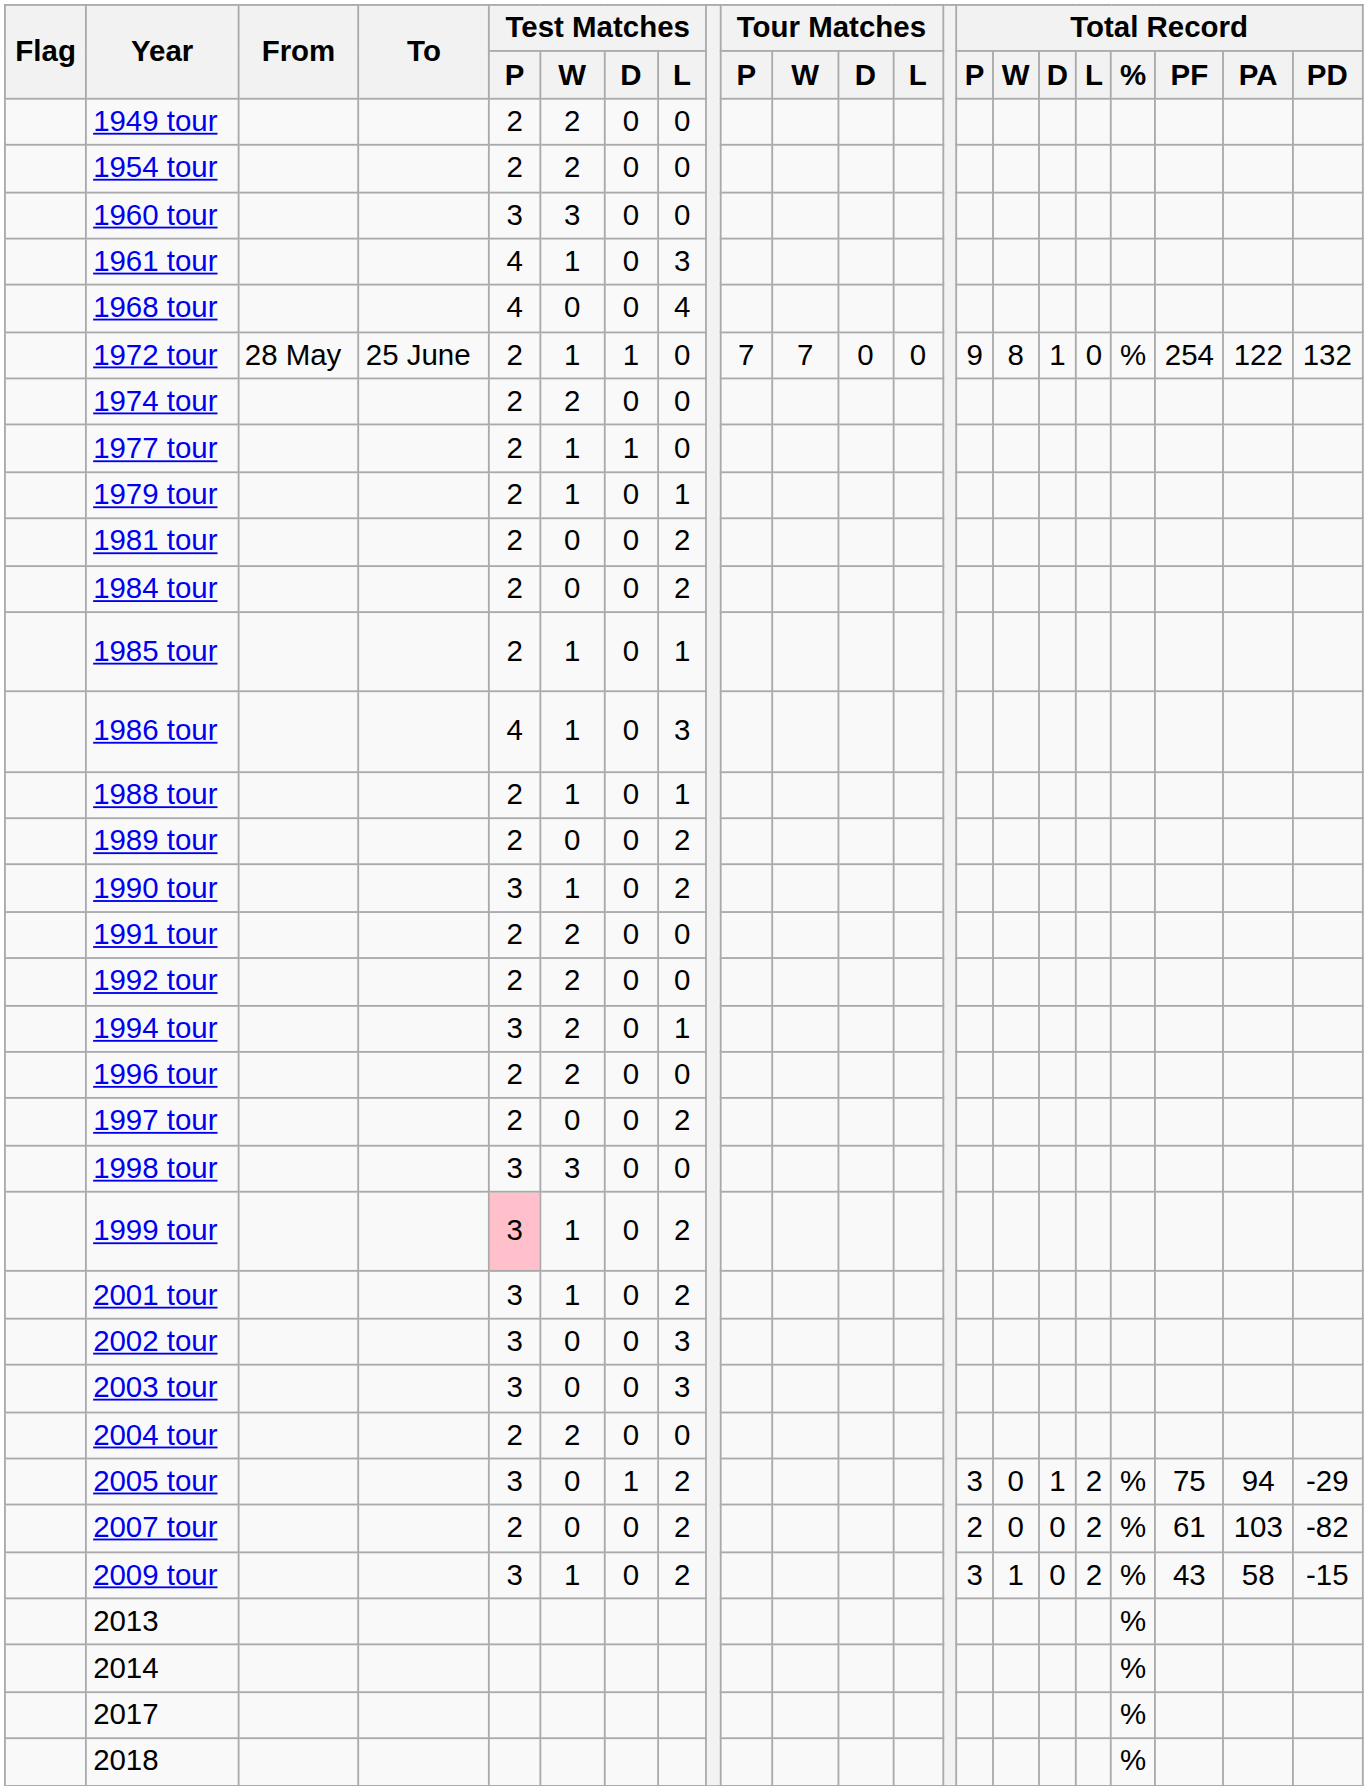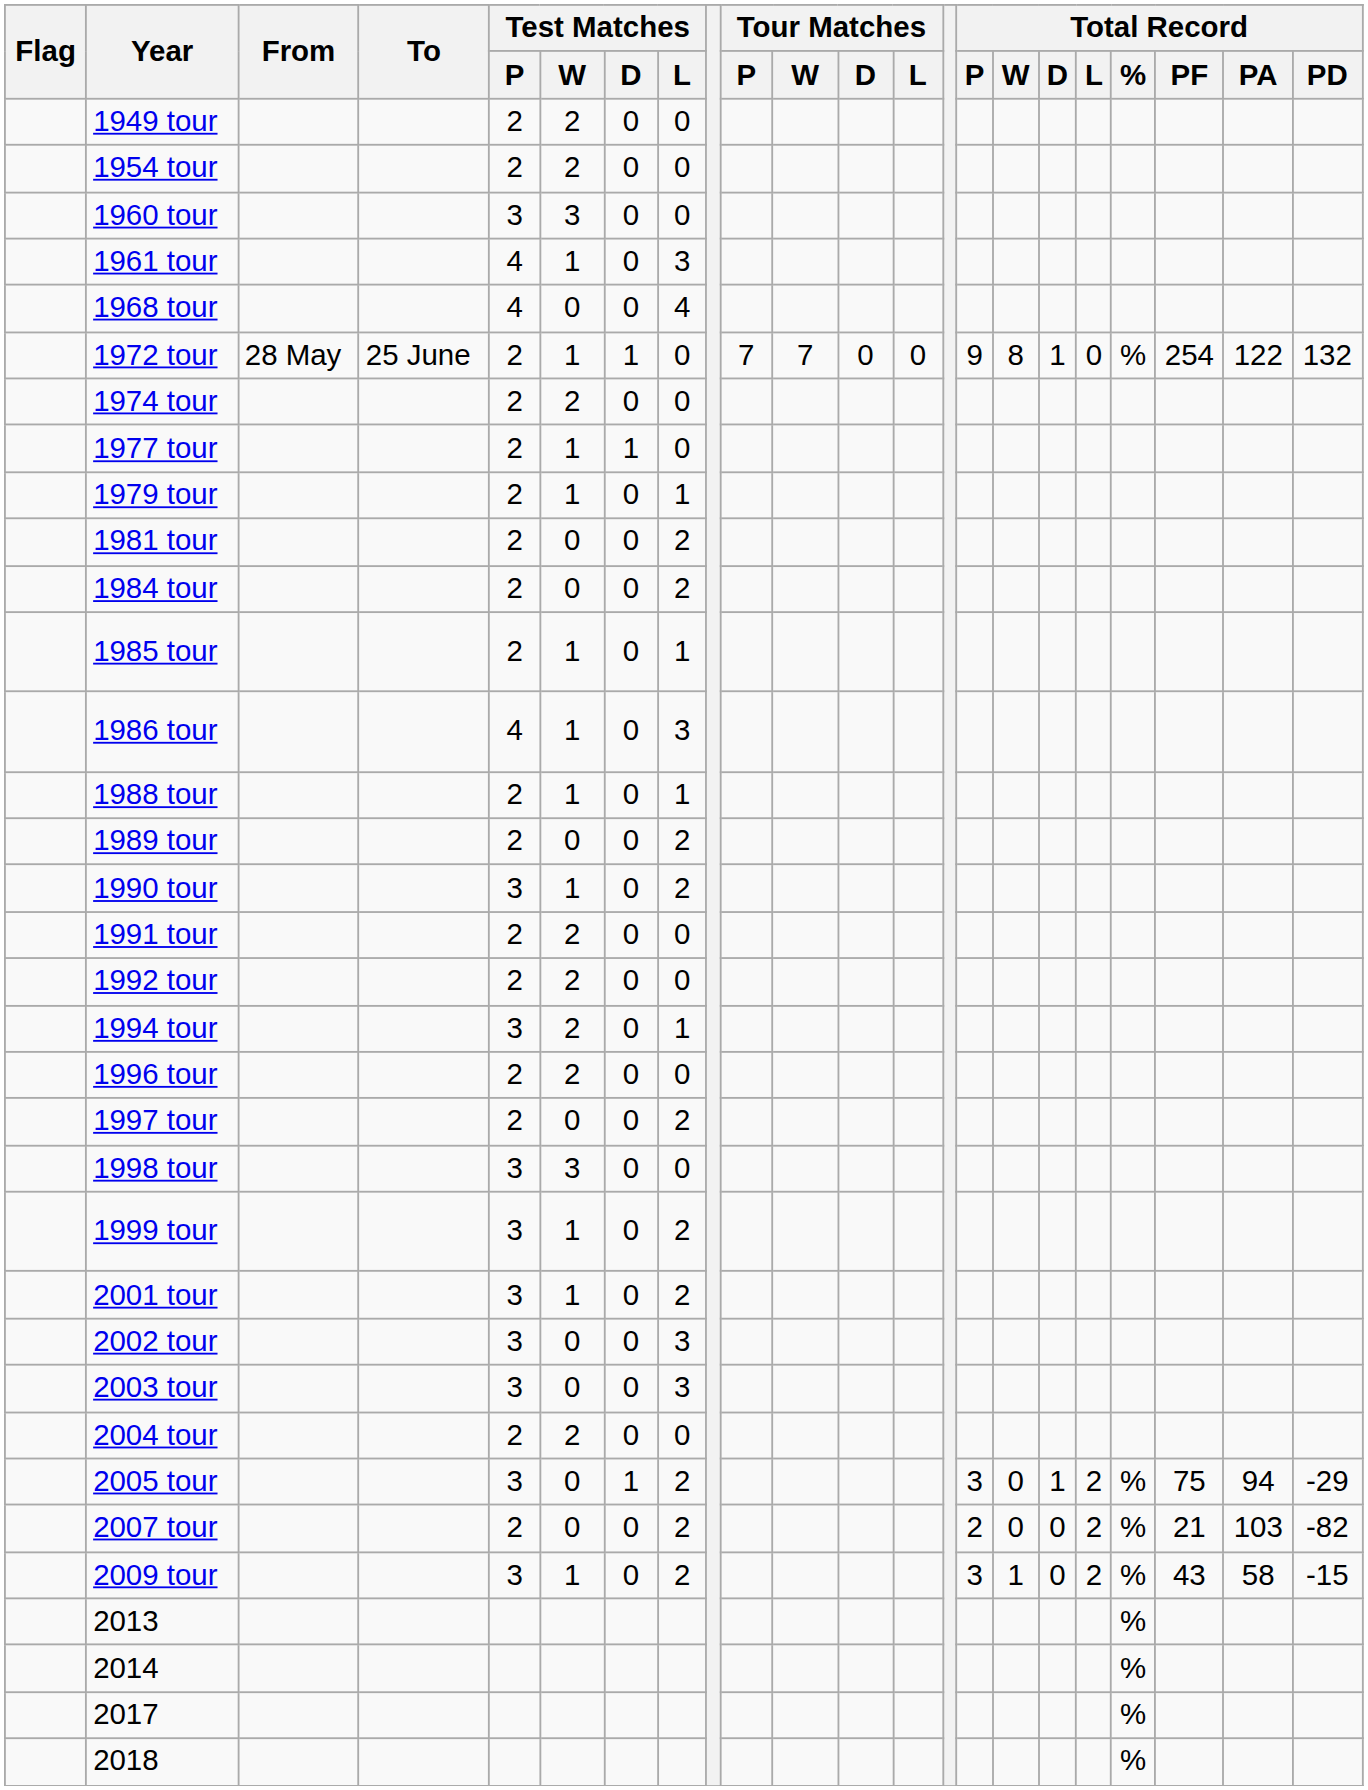 <table class="wikitable" style="text-align: center">
 <tr>
 <th rowspan="2">Flag</th>
 <th rowspan="2">Year</th>
 <th rowspan="2">From</th>
 <th rowspan="2">To</th>
 <th colspan="4">Test Matches</th>
 <th width=1% rowspan=39></th>
 <th colspan="4">Tour Matches</th>
 <th width=1% rowspan=39></th>
 <th colspan="8">Total Record</th>
 </tr>
 <tr>
 <th>P</th>
 <th>W</th>
 <th>D</th>
 <th>L</th>
 <th>P</th>
 <th>W</th>
 <th>D</th>
 <th>L</th>
 <th>P</th>
 <th>W</th>
 <th>D</th>
 <th>L</th>
 <th>%</th>
 <th>PF</th>
 <th>PA</th>
 <th>PD</th>
 </tr>
 <tr>
 <td></td>
 <td align=left><a href='#'>1949 tour</a></td>
 <td align=left></td>
 <td align=left></td>
 <td>2</td>
 <td>2</td>
 <td>0</td>
 <td>0</td>
 <td></td>
 <td></td>
 <td></td>
 <td></td>
 <td></td>
 <td></td>
 <td></td>
 <td></td>
 <td></td>
 <td></td>
 <td></td>
 <td></td>
 </tr>
 <tr>
 <td> <br> </td>
 <td align=left><a href='#'>1954 tour</a></td>
 <td align=left></td>
 <td align=left></td>
 <td>2</td>
 <td>2</td>
 <td>0</td>
 <td>0</td>
 <td></td>
 <td></td>
 <td></td>
 <td></td>
 <td></td>
 <td></td>
 <td></td>
 <td></td>
 <td></td>
 <td></td>
 <td></td>
 <td></td>
 </tr>
 <tr>
 <td> <br> </td>
 <td align=left><a href='#'>1960 tour</a></td>
 <td align=left></td>
 <td align=left></td>
 <td>3</td>
 <td>3</td>
 <td>0</td>
 <td>0</td>
 <td></td>
 <td></td>
 <td></td>
 <td></td>
 <td></td>
 <td></td>
 <td></td>
 <td></td>
 <td></td>
 <td></td>
 <td></td>
 <td></td>
 </tr>
 <tr>
 <td> <br> </td>
 <td align=left><a href='#'>1961 tour</a></td>
 <td align=left></td>
 <td align=left></td>
 <td>4</td>
 <td>1</td>
 <td>0</td>
 <td>3</td>
 <td></td>
 <td></td>
 <td></td>
 <td></td>
 <td></td>
 <td></td>
 <td></td>
 <td></td>
 <td></td>
 <td></td>
 <td></td>
 <td></td>
 </tr>
 <tr>
 <td> <br> </td>
 <td align=left><a href='#'>1968 tour</a></td>
 <td align=left></td>
 <td align=left></td>
 <td>4</td>
 <td>0</td>
 <td>0</td>
 <td>4</td>
 <td></td>
 <td></td>
 <td></td>
 <td></td>
 <td></td>
 <td></td>
 <td></td>
 <td></td>
 <td></td>
 <td></td>
 <td></td>
 <td></td>
 </tr>
 <tr>
 <td></td>
 <td align=left><a href='#'>1972 tour</a></td>
 <td align=left>28 May</td>
 <td align=left>25 June</td>
 <td>2</td>
 <td>1</td>
 <td>1</td>
 <td>0</td>
 <td>7</td>
 <td>7</td>
 <td>0</td>
 <td>0</td>
 <td>9</td>
 <td>8</td>
 <td>1</td>
 <td>0</td>
 <td>%</td>
 <td>254</td>
 <td>122</td>
 <td>132</td>
 </tr>
 <tr>
 <td> <br> </td>
 <td align=left><a href='#'>1974 tour</a></td>
 <td align=left></td>
 <td align=left></td>
 <td>2</td>
 <td>2</td>
 <td>0</td>
 <td>0</td>
 <td></td>
 <td></td>
 <td></td>
 <td></td>
 <td></td>
 <td></td>
 <td></td>
 <td></td>
 <td></td>
 <td></td>
 <td></td>
 <td></td>
 </tr>
 <tr>
 <td></td>
 <td align=left><a href='#'>1977 tour</a></td>
 <td align=left></td>
 <td align=left></td>
 <td>2</td>
 <td>1</td>
 <td>1</td>
 <td>0</td>
 <td></td>
 <td></td>
 <td></td>
 <td></td>
 <td></td>
 <td></td>
 <td></td>
 <td></td>
 <td></td>
 <td></td>
 <td></td>
 <td></td>
 </tr>
 <tr>
 <td> <br> </td>
 <td align=left><a href='#'>1979 tour</a></td>
 <td align=left></td>
 <td align=left></td>
 <td>2</td>
 <td>1</td>
 <td>0</td>
 <td>1</td>
 <td></td>
 <td></td>
 <td></td>
 <td></td>
 <td></td>
 <td></td>
 <td></td>
 <td></td>
 <td></td>
 <td></td>
 <td></td>
 <td></td>
 </tr>
 <tr>
 <td></td>
 <td align=left><a href='#'>1981 tour</a></td>
 <td align=left></td>
 <td align=left></td>
 <td>2</td>
 <td>0</td>
 <td>0</td>
 <td>2</td>
 <td></td>
 <td></td>
 <td></td>
 <td></td>
 <td></td>
 <td></td>
 <td></td>
 <td></td>
 <td></td>
 <td></td>
 <td></td>
 <td></td>
 </tr>
 <tr>
 <td></td>
 <td align=left><a href='#'>1984 tour</a></td>
 <td align=left></td>
 <td align=left></td>
 <td>2</td>
 <td>0</td>
 <td>0</td>
 <td>2</td>
 <td></td>
 <td></td>
 <td></td>
 <td></td>
 <td></td>
 <td></td>
 <td></td>
 <td></td>
 <td></td>
 <td></td>
 <td></td>
 <td></td>
 </tr>
 <tr>
 <td> <br>  <br> </td>
 <td align=left><a href='#'>1985 tour</a></td>
 <td align=left></td>
 <td align=left></td>
 <td>2</td>
 <td>1</td>
 <td>0</td>
 <td>1</td>
 <td></td>
 <td></td>
 <td></td>
 <td></td>
 <td></td>
 <td></td>
 <td></td>
 <td></td>
 <td></td>
 <td></td>
 <td></td>
 <td></td>
 </tr>
 <tr>
 <td> <br>  <br> </td>
 <td align=left><a href='#'>1986 tour</a></td>
 <td align=left></td>
 <td align=left></td>
 <td>4</td>
 <td>1</td>
 <td>0</td>
 <td>3</td>
 <td></td>
 <td></td>
 <td></td>
 <td></td>
 <td></td>
 <td></td>
 <td></td>
 <td></td>
 <td></td>
 <td></td>
 <td></td>
 <td></td>
 </tr>
 <tr>
 <td></td>
 <td align=left><a href='#'>1988 tour</a></td>
 <td align=left></td>
 <td align=left></td>
 <td>2</td>
 <td>1</td>
 <td>0</td>
 <td>1</td>
 <td></td>
 <td></td>
 <td></td>
 <td></td>
 <td></td>
 <td></td>
 <td></td>
 <td></td>
 <td></td>
 <td></td>
 <td></td>
 <td></td>
 </tr>
 <tr>
 <td></td>
 <td align=left><a href='#'>1989 tour</a></td>
 <td align=left></td>
 <td align=left></td>
 <td>2</td>
 <td>0</td>
 <td>0</td>
 <td>2</td>
 <td></td>
 <td></td>
 <td></td>
 <td></td>
 <td></td>
 <td></td>
 <td></td>
 <td></td>
 <td></td>
 <td></td>
 <td></td>
 <td></td>
 </tr>
 <tr>
 <td></td>
 <td align=left><a href='#'>1990 tour</a></td>
 <td align=left></td>
 <td align=left></td>
 <td>3</td>
 <td>1</td>
 <td>0</td>
 <td>2</td>
 <td></td>
 <td></td>
 <td></td>
 <td></td>
 <td></td>
 <td></td>
 <td></td>
 <td></td>
 <td></td>
 <td></td>
 <td></td>
 <td></td>
 </tr>
 <tr>
 <td></td>
 <td align=left><a href='#'>1991 tour</a></td>
 <td align=left></td>
 <td align=left></td>
 <td>2</td>
 <td>2</td>
 <td>0</td>
 <td>0</td>
 <td></td>
 <td></td>
 <td></td>
 <td></td>
 <td></td>
 <td></td>
 <td></td>
 <td></td>
 <td></td>
 <td></td>
 <td></td>
 <td></td>
 </tr>
 <tr>
 <td></td>
 <td align=left><a href='#'>1992 tour</a></td>
 <td align=left></td>
 <td align=left></td>
 <td>2</td>
 <td>2</td>
 <td>0</td>
 <td>0</td>
 <td></td>
 <td></td>
 <td></td>
 <td></td>
 <td></td>
 <td></td>
 <td></td>
 <td></td>
 <td></td>
 <td></td>
 <td></td>
 <td></td>
 </tr>
 <tr>
 <td> <br> </td>
 <td align=left><a href='#'>1994 tour</a></td>
 <td align=left></td>
 <td align=left></td>
 <td>3</td>
 <td>2</td>
 <td>0</td>
 <td>1</td>
 <td></td>
 <td></td>
 <td></td>
 <td></td>
 <td></td>
 <td></td>
 <td></td>
 <td></td>
 <td></td>
 <td></td>
 <td></td>
 <td></td>
 </tr>
 <tr>
 <td></td>
 <td align=left><a href='#'>1996 tour</a></td>
 <td align=left></td>
 <td align=left></td>
 <td>2</td>
 <td>2</td>
 <td>0</td>
 <td>0</td>
 <td></td>
 <td></td>
 <td></td>
 <td></td>
 <td></td>
 <td></td>
 <td></td>
 <td></td>
 <td></td>
 <td></td>
 <td></td>
 <td></td>
 </tr>
 <tr>
 <td></td>
 <td align=left><a href='#'>1997 tour</a></td>
 <td align=left></td>
 <td align=left></td>
 <td>2</td>
 <td>0</td>
 <td>0</td>
 <td>2</td>
 <td></td>
 <td></td>
 <td></td>
 <td></td>
 <td></td>
 <td></td>
 <td></td>
 <td></td>
 <td></td>
 <td></td>
 <td></td>
 <td></td>
 </tr>
 <tr>
 <td> <br> </td>
 <td align=left><a href='#'>1998 tour</a></td>
 <td align=left></td>
 <td align=left></td>
 <td>3</td>
 <td>3</td>
 <td>0</td>
 <td>0</td>
 <td></td>
 <td></td>
 <td></td>
 <td></td>
 <td></td>
 <td></td>
 <td></td>
 <td></td>
 <td></td>
 <td></td>
 <td></td>
 <td></td>
 </tr>
 <tr>
 <td> <br>  <br> </td>
 <td align=left><a href='#'>1999 tour</a></td>
 <td align=left></td>
 <td align=left></td>
-<td style="background: pink;">3</td>
+<td>3</td>
 <td>1</td>
 <td>0</td>
 <td>2</td>
 <td></td>
 <td></td>
 <td></td>
 <td></td>
 <td></td>
 <td></td>
 <td></td>
 <td></td>
 <td></td>
 <td></td>
 <td></td>
 <td></td>
 </tr>
 <tr>
 <td> <br> </td>
 <td align=left><a href='#'>2001 tour</a></td>
 <td align=left></td>
 <td align=left></td>
 <td>3</td>
 <td>1</td>
 <td>0</td>
 <td>2</td>
 <td></td>
 <td></td>
 <td></td>
 <td></td>
 <td></td>
 <td></td>
 <td></td>
 <td></td>
 <td></td>
 <td></td>
 <td></td>
 <td></td>
 </tr>
 <tr>
 <td> <br> </td>
 <td align=left><a href='#'>2002 tour</a></td>
 <td align=left></td>
 <td align=left></td>
 <td>3</td>
 <td>0</td>
 <td>0</td>
 <td>3</td>
 <td></td>
 <td></td>
 <td></td>
 <td></td>
 <td></td>
 <td></td>
 <td></td>
 <td></td>
 <td></td>
 <td></td>
 <td></td>
 <td></td>
 </tr>
 <tr>
 <td> <br> </td>
 <td align=left><a href='#'>2003 tour</a></td>
 <td align=left></td>
 <td align=left></td>
 <td>3</td>
 <td>0</td>
 <td>0</td>
 <td>3</td>
 <td></td>
 <td></td>
 <td></td>
 <td></td>
 <td></td>
 <td></td>
 <td></td>
 <td></td>
 <td></td>
 <td></td>
 <td></td>
 <td></td>
 </tr>
 <tr>
 <td> <br> </td>
 <td align=left><a href='#'>2004 tour</a></td>
 <td align=left></td>
 <td align=left></td>
 <td>2</td>
 <td>2</td>
 <td>0</td>
 <td>0</td>
 <td></td>
 <td></td>
 <td></td>
 <td></td>
 <td></td>
 <td></td>
 <td></td>
 <td></td>
 <td></td>
 <td></td>
 <td></td>
 <td></td>
 </tr>
 <tr>
 <td> <br> </td>
 <td align=left><a href='#'>2005 tour</a></td>
 <td align=left></td>
 <td align=left></td>
 <td>3</td>
 <td>0</td>
 <td>1</td>
 <td>2</td>
 <td></td>
 <td></td>
 <td></td>
 <td></td>
 <td>3</td>
 <td>0</td>
 <td>1</td>
 <td>2</td>
 <td>%</td>
 <td>75</td>
 <td>94</td>
 <td>-29</td>
 </tr>
 <tr>
 <td></td>
 <td align=left><a href='#'>2007 tour</a></td>
 <td align=left></td>
 <td align=left></td>
 <td>2</td>
 <td>0</td>
 <td>0</td>
 <td>2</td>
 <td></td>
 <td></td>
 <td></td>
 <td></td>
 <td>2</td>
 <td>0</td>
 <td>0</td>
 <td>2</td>
 <td>%</td>
-<td>61</td>
+<td>21</td>
 <td>103</td>
 <td>-82</td>
 </tr>
 <tr>
 <td> <br> </td>
 <td align=left><a href='#'>2009 tour</a></td>
 <td align=left></td>
 <td align=left></td>
 <td>3</td>
 <td>1</td>
 <td>0</td>
 <td>2</td>
 <td></td>
 <td></td>
 <td></td>
 <td></td>
 <td>3</td>
 <td>1</td>
 <td>0</td>
 <td>2</td>
 <td>%</td>
 <td>43</td>
 <td>58</td>
 <td>-15</td>
 </tr>
 <tr>
 <td></td>
 <td align=left>2013</td>
 <td align=left></td>
 <td align=left></td>
 <td></td>
 <td></td>
 <td></td>
 <td></td>
 <td></td>
 <td></td>
 <td></td>
 <td></td>
 <td></td>
 <td></td>
 <td></td>
 <td></td>
 <td>%</td>
 <td></td>
 <td></td>
 <td></td>
 </tr>
 <tr>
 <td></td>
 <td align=left>2014</td>
 <td align=left></td>
 <td align=left></td>
 <td></td>
 <td></td>
 <td></td>
 <td></td>
 <td></td>
 <td></td>
 <td></td>
 <td></td>
 <td></td>
 <td></td>
 <td></td>
 <td></td>
 <td>%</td>
 <td></td>
 <td></td>
 <td></td>
 </tr>
 <tr>
 <td></td>
 <td align=left>2017</td>
 <td align=left></td>
 <td align=left></td>
 <td></td>
 <td></td>
 <td></td>
 <td></td>
 <td></td>
 <td></td>
 <td></td>
 <td></td>
 <td></td>
 <td></td>
 <td></td>
 <td></td>
 <td>%</td>
 <td></td>
 <td></td>
 <td></td>
 </tr>
 <tr>
 <td></td>
 <td align=left>2018</td>
 <td align=left></td>
 <td align=left></td>
 <td></td>
 <td></td>
 <td></td>
 <td></td>
 <td></td>
 <td></td>
 <td></td>
 <td></td>
 <td></td>
 <td></td>
 <td></td>
 <td></td>
 <td>%</td>
 <td></td>
 <td></td>
 <td></td>
 </tr>
 <tr>
 </tr>
 </table>
